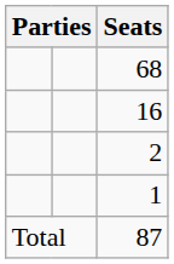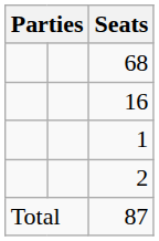 <table class="wikitable" style="text-align:left;">
 <tr>
 <th colspan="2" style="text-align:left;">Parties</th>
 <th>Seats</th>
 </tr>
 <tr>
 <td></td>
 <td></td>
 <td style="text-align:right;">68</td>
 </tr>
 <tr>
 <td></td>
 <td></td>
 <td style="text-align:right;">16</td>
 </tr>
 <tr>
 <td></td>
 <td></td>
-<td style="text-align:right;">2</td>
+<td style="text-align:right;">1</td>
 </tr>
 <tr>
 <td></td>
 <td></td>
-<td style="text-align:right;">1</td>
+<td style="text-align:right;">2</td>
 </tr>
 <tr>
 <td colspan="2" style="text-align:left;">Total</td>
 <td style="text-align:right;">87</td>
 </tr>
 </table>
